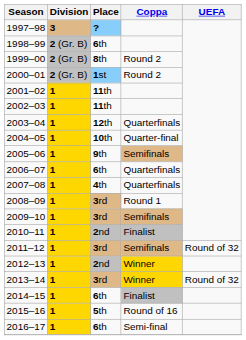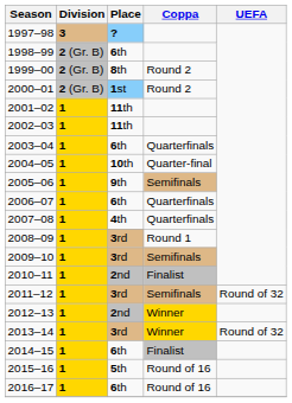 <table class="wikitable">
 <tr style="background:#f0f6fa;">
 <th><strong>Season</strong></th>
 <th><strong>Division</strong></th>
 <th><strong>Place</strong></th>
 <th><strong><a href='#'>Coppa</a></strong></th>
 <th><strong><a href='#'>UEFA</a></strong></th>
 </tr>
 <tr>
 <td>1997–98</td>
 <td bgcolor=#deb887><strong>3</strong></td>
 <td bgcolor=#87cefa><strong>?</strong></td>
 <td></td>
 </tr>
 <tr>
 <td>1998–99</td>
 <td bgcolor=silver><strong>2</strong> (Gr. B)</td>
 <td><strong>6</strong>th</td>
 <td></td>
 </tr>
 <tr>
 <td>1999–00</td>
 <td bgcolor=silver><strong>2</strong> (Gr. B)</td>
 <td><strong>8</strong>th</td>
 <td>Round 2</td>
 </tr>
 <tr>
 <td>2000–01</td>
 <td bgcolor=silver><strong>2</strong> (Gr. B)</td>
 <td bgcolor=#87cefa><strong>1</strong>st</td>
 <td>Round 2</td>
 </tr>
 <tr>
 <td>2001–02</td>
 <td bgcolor=gold><strong>1</strong></td>
 <td><strong>11</strong>th</td>
 <td></td>
 </tr>
 <tr>
 <td>2002–03</td>
 <td bgcolor=gold><strong>1</strong></td>
 <td><strong>11</strong>th</td>
 <td></td>
 </tr>
 <tr>
 <td>2003–04</td>
 <td bgcolor=gold><strong>1</strong></td>
-<td><strong>12</strong>th</td>
+<td><strong>6</strong>th</td>
 <td>Quarterfinals</td>
 </tr>
 <tr>
 <td>2004–05</td>
 <td bgcolor=gold><strong>1</strong></td>
 <td><strong>10</strong>th</td>
 <td>Quarter-final</td>
 </tr>
 <tr>
 <td>2005–06</td>
 <td bgcolor=gold><strong>1</strong></td>
 <td><strong>9</strong>th</td>
 <td bgcolor=#deb887>Semifinals</td>
 </tr>
 <tr>
 <td>2006–07</td>
 <td bgcolor=gold><strong>1</strong></td>
 <td><strong>6</strong>th</td>
 <td>Quarterfinals</td>
 </tr>
 <tr>
 <td>2007–08</td>
 <td bgcolor=gold><strong>1</strong></td>
 <td><strong>4</strong>th</td>
 <td>Quarterfinals</td>
 </tr>
 <tr>
 <td>2008–09</td>
 <td bgcolor=gold><strong>1</strong></td>
 <td bgcolor=#deb887><strong>3</strong>rd</td>
 <td>Round 1</td>
 </tr>
 <tr>
 <td>2009–10</td>
 <td bgcolor=gold><strong>1</strong></td>
 <td bgcolor=#deb887><strong>3</strong>rd</td>
 <td bgcolor=#deb887>Semifinals</td>
 </tr>
 <tr>
 <td>2010–11</td>
 <td bgcolor=gold><strong>1</strong></td>
 <td bgcolor=silver><strong>2</strong>nd</td>
 <td bgcolor=silver>Finalist</td>
 </tr>
 <tr>
 <td>2011–12</td>
 <td bgcolor=gold><strong>1</strong></td>
 <td bgcolor=#deb887><strong>3</strong>rd</td>
 <td bgcolor=#deb887>Semifinals</td>
 <td>Round of 32</td>
 </tr>
 <tr>
 <td>2012–13</td>
 <td bgcolor=gold><strong>1</strong></td>
 <td bgcolor=silver><strong>2</strong>nd</td>
 <td bgcolor=gold>Winner</td>
 <td></td>
 </tr>
 <tr>
 <td>2013–14</td>
 <td bgcolor=gold><strong>1</strong></td>
 <td bgcolor=#deb887><strong>3</strong>rd</td>
 <td bgcolor=gold>Winner</td>
 <td>Round of 32</td>
 </tr>
 <tr>
 <td>2014–15</td>
 <td bgcolor=gold><strong>1</strong></td>
 <td><strong>6</strong>th</td>
 <td bgcolor=silver>Finalist</td>
 <td></td>
 </tr>
 <tr>
 <td>2015–16</td>
 <td bgcolor=gold><strong>1</strong></td>
 <td><strong>5</strong>th</td>
 <td>Round of 16</td>
 <td></td>
 </tr>
 <tr>
 <td>2016–17</td>
 <td bgcolor=gold><strong>1</strong></td>
 <td><strong>6</strong>th</td>
-<td>Semi-final</td>
+<td>Round of 16</td>
 <td></td>
 </tr>
 <tr>
 </tr>
 </table>
